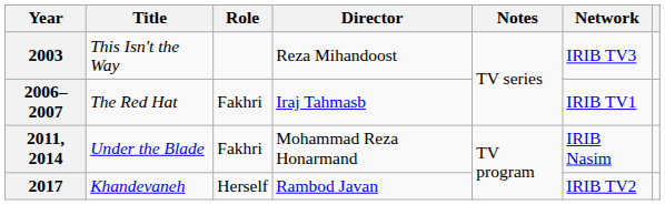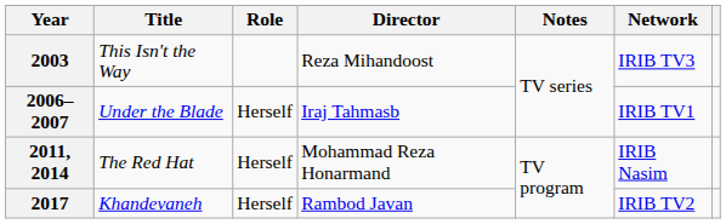 <table class="wikitable plainrowheaders sortable"  style=font-size:100%>
 <tr>
 <th scope="col">Year</th>
 <th scope="col">Title</th>
 <th scope="col">Role</th>
 <th scope="col">Director</th>
 <th scope="col">Notes</th>
 <th scope="col" class="unsortable">Network</th>
 <th scope="col" class="unsortable"></th>
 </tr>
 <tr>
 <th scope=row>2003</th>
 <td><em>This Isn't the Way</em></td>
 <td></td>
 <td>Reza Mihandoost</td>
 <td rowspan="2">TV series</td>
 <td><a href='#'>IRIB TV3</a></td>
 <td></td>
 </tr>
 <tr>
 <th scope=row>2006–2007</th>
-<td><em>The Red Hat</em></td>
-<td>Fakhri</td>
+<td><em><a href='#'>Under the Blade</a> </em></td>
+<td>Herself</td>
 <td><a href='#'>Iraj Tahmasb</a></td>
 <td><a href='#'>IRIB TV1</a></td>
 <td></td>
 </tr>
 <tr>
 <th scope=row>2011, 2014</th>
-<td><em><a href='#'>Under the Blade</a> </em></td>
-<td>Fakhri</td>
+<td><em>The Red Hat</em></td>
+<td>Herself</td>
 <td>Mohammad Reza Honarmand</td>
 <td rowspan="2">TV program</td>
 <td><a href='#'>IRIB Nasim</a></td>
 <td></td>
 </tr>
 <tr>
 <th scope=row>2017</th>
 <td><a href='#'><em>Khandevaneh</em></a></td>
 <td>Herself</td>
 <td><a href='#'>Rambod Javan</a></td>
 <td><a href='#'>IRIB TV2</a></td>
 <td></td>
 </tr>
 </table>
